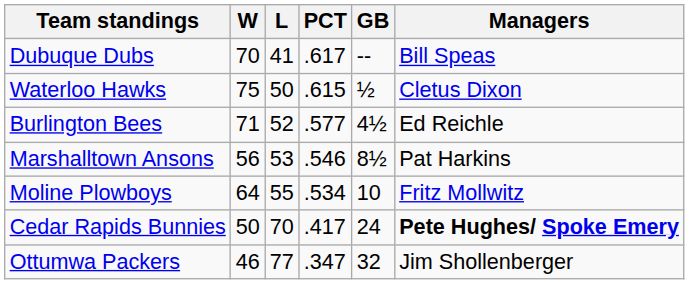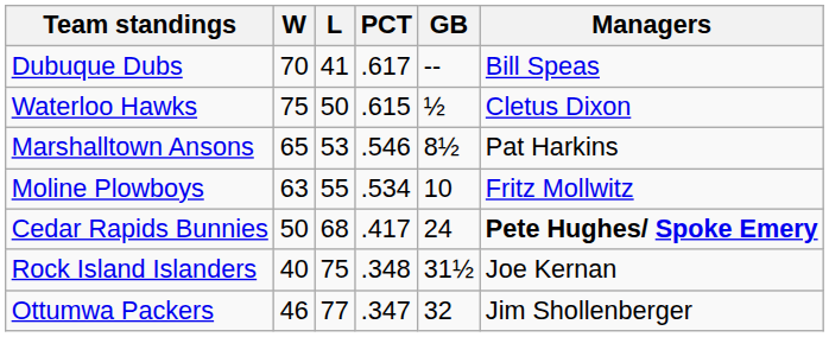 <table class="wikitable">
 <tr>
 <th>Team standings</th>
 <th>W</th>
 <th>L</th>
 <th>PCT</th>
 <th>GB</th>
 <th>Managers</th>
 </tr>
 <tr>
 <td><a href='#'>Dubuque Dubs</a></td>
 <td>70</td>
 <td>41</td>
 <td>.617</td>
 <td>--</td>
 <td><a href='#'>Bill Speas</a></td>
 </tr>
 <tr>
 <td><a href='#'>Waterloo Hawks</a></td>
 <td>75</td>
 <td>50</td>
 <td>.615</td>
 <td>½</td>
 <td><a href='#'>Cletus Dixon</a></td>
 </tr>
 <tr>
-<td><a href='#'>Burlington Bees</a></td>
-<td>71</td>
-<td>52</td>
-<td>.577</td>
-<td>4½</td>
-<td>Ed Reichle</td>
-</tr>
-<tr>
 <td><a href='#'>Marshalltown Ansons</a></td>
-<td>56</td>
+<td>65</td>
 <td>53</td>
 <td>.546</td>
 <td>8½</td>
 <td>Pat Harkins</td>
 </tr>
 <tr>
 <td><a href='#'>Moline Plowboys</a></td>
-<td>64</td>
+<td>63</td>
 <td>55</td>
 <td>.534</td>
 <td>10</td>
 <td><a href='#'>Fritz Mollwitz</a></td>
 </tr>
 <tr>
 <td><a href='#'>Cedar Rapids Bunnies</a></td>
 <td>50</td>
-<td>70</td>
+<td>68</td>
 <td>.417</td>
 <td>24</td>
 <td><strong>Pete Hughes/ <a href='#'>Spoke Emery</a></strong></td>
+</tr>
+<tr>
+<td><a href='#'>Rock Island Islanders</a></td>
+<td>40</td>
+<td>75</td>
+<td>.348</td>
+<td>31½</td>
+<td>Joe Kernan</td>
 </tr>
 <tr>
 <td><a href='#'>Ottumwa Packers</a></td>
 <td>46</td>
 <td>77</td>
 <td>.347</td>
 <td>32</td>
 <td>Jim Shollenberger</td>
 </tr>
 </table>
